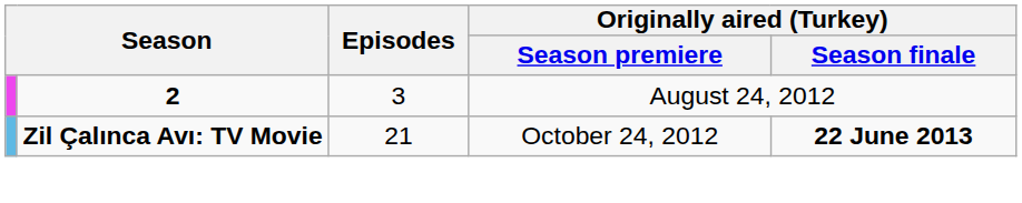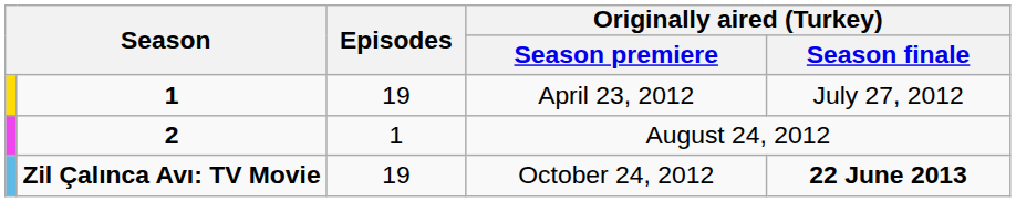 <table class="wikitable">
 <tr>
 <th style="padding: 0px 8px" rowspan="2" colspan="2">Season</th>
 <th style="padding: 0px 8px" rowspan="2">Episodes</th>
 <th style="padding: 0px 80px" colspan="2">Originally aired (Turkey)</th>
 </tr>
 <tr>
 <th><a href='#'>Season premiere</a></th>
 <th><a href='#'>Season finale</a></th>
 </tr>
 <tr>
+<td style="background:#FFDB07; color:#100; text-align:center;"></td>
+<td style="text-align:center;"><strong>1</strong></td>
+<td style="text-align:center;">19</td>
+<td style="text-align:center;">April 23, 2012</td>
+<td style="text-align:center;">July 27, 2012</td>
+</tr>
+<tr>
 <td style="background:#ee45ee; color:#100; text-align:center;"></td>
 <td style="text-align:center;"><strong>2</strong></td>
-<td style="text-align:center;">3</td>
+<td style="text-align:center;">1</td>
 <td colspan="2" style="text-align:center;">August 24, 2012</td>
 </tr>
 <tr>
 <td style="background:#5EB9E4; color:#100; text-align:center;"></td>
 <td style="text-align:center;"><strong>Zil Çalınca Avı: TV Movie</strong></td>
-<td style="text-align:center;">21</td>
+<td style="text-align:center;">19</td>
 <td style="text-align:center;">October 24, 2012</td>
 <td style="text-align:center;"><strong>22 June 2013</strong></td>
 </tr>
 </table>
